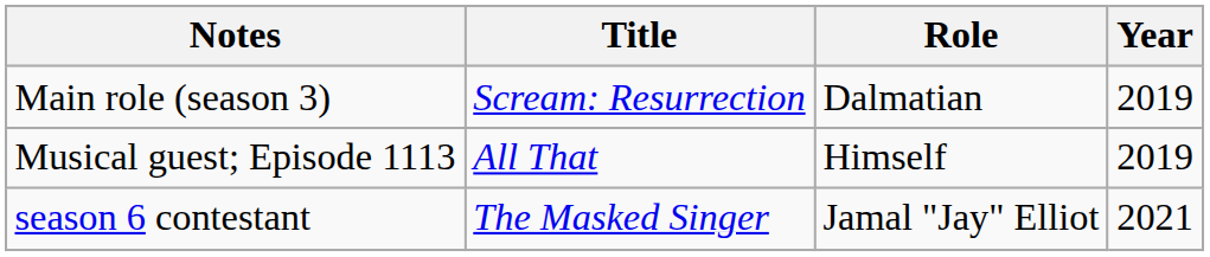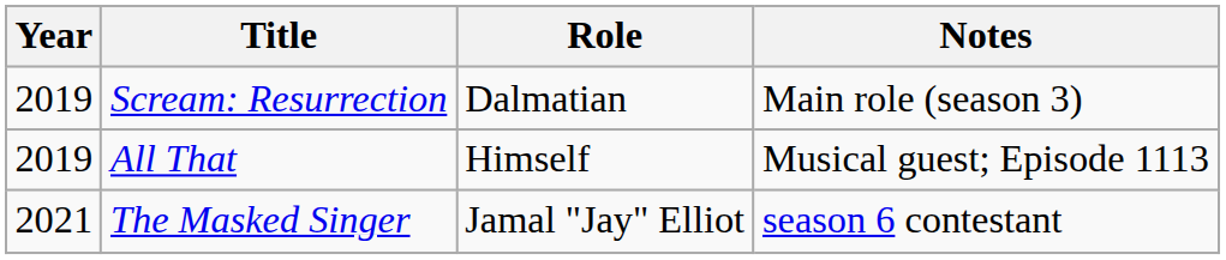 <table class="wikitable sortable">
 <tr>
-<th class="unsortable">Notes</th>
+<th>Year</th>
 <th>Title</th>
 <th>Role</th>
-<th>Year</th>
+<th class="unsortable">Notes</th>
 </tr>
 <tr>
-<td>Main role (season 3)</td>
+<td>2019</td>
 <td><em><a href='#'>Scream: Resurrection</a></em></td>
 <td>Dalmatian</td>
-<td>2019</td>
+<td>Main role (season 3)</td>
 </tr>
 <tr>
-<td>Musical guest; Episode 1113</td>
+<td>2019</td>
 <td><em><a href='#'>All That</a></em></td>
 <td>Himself</td>
-<td>2019</td>
+<td>Musical guest; Episode 1113</td>
 </tr>
 <tr>
-<td><a href='#'>season 6</a> contestant</td>
+<td>2021</td>
 <td><em><a href='#'>The Masked Singer</a></em></td>
 <td>Jamal "Jay" Elliot</td>
-<td>2021</td>
+<td><a href='#'>season 6</a> contestant</td>
 </tr>
 </table>
